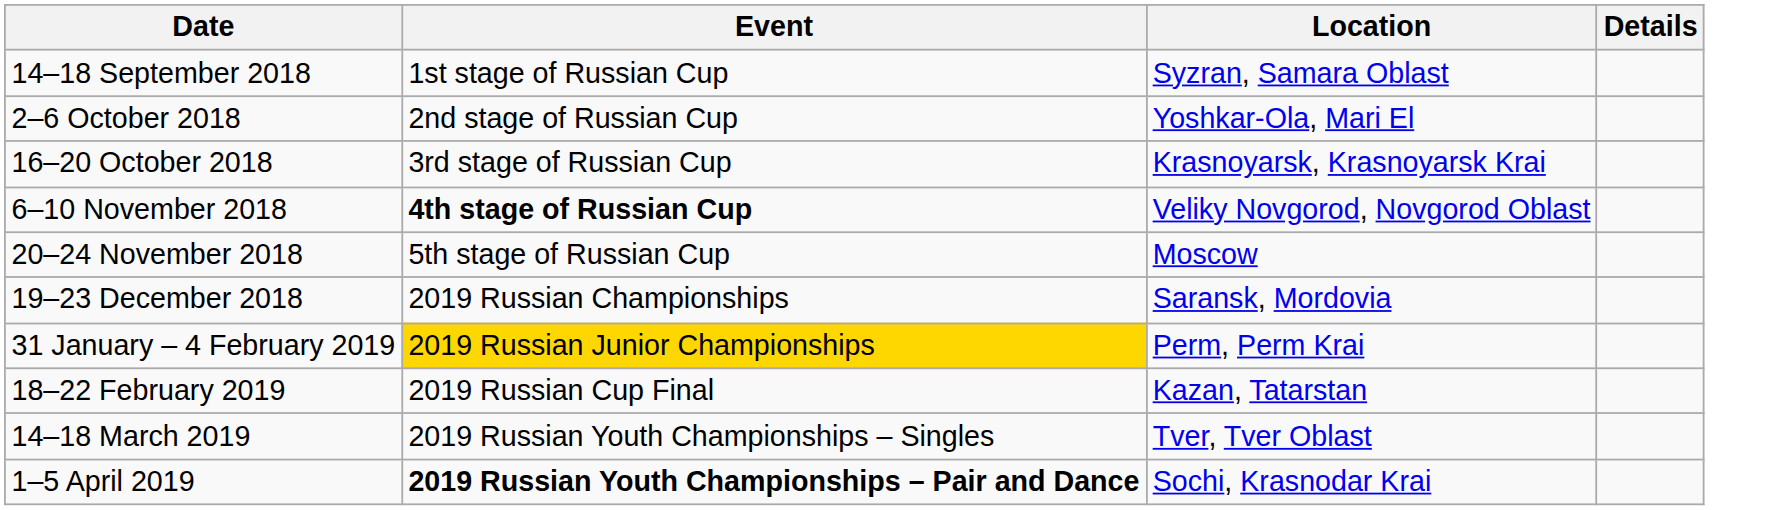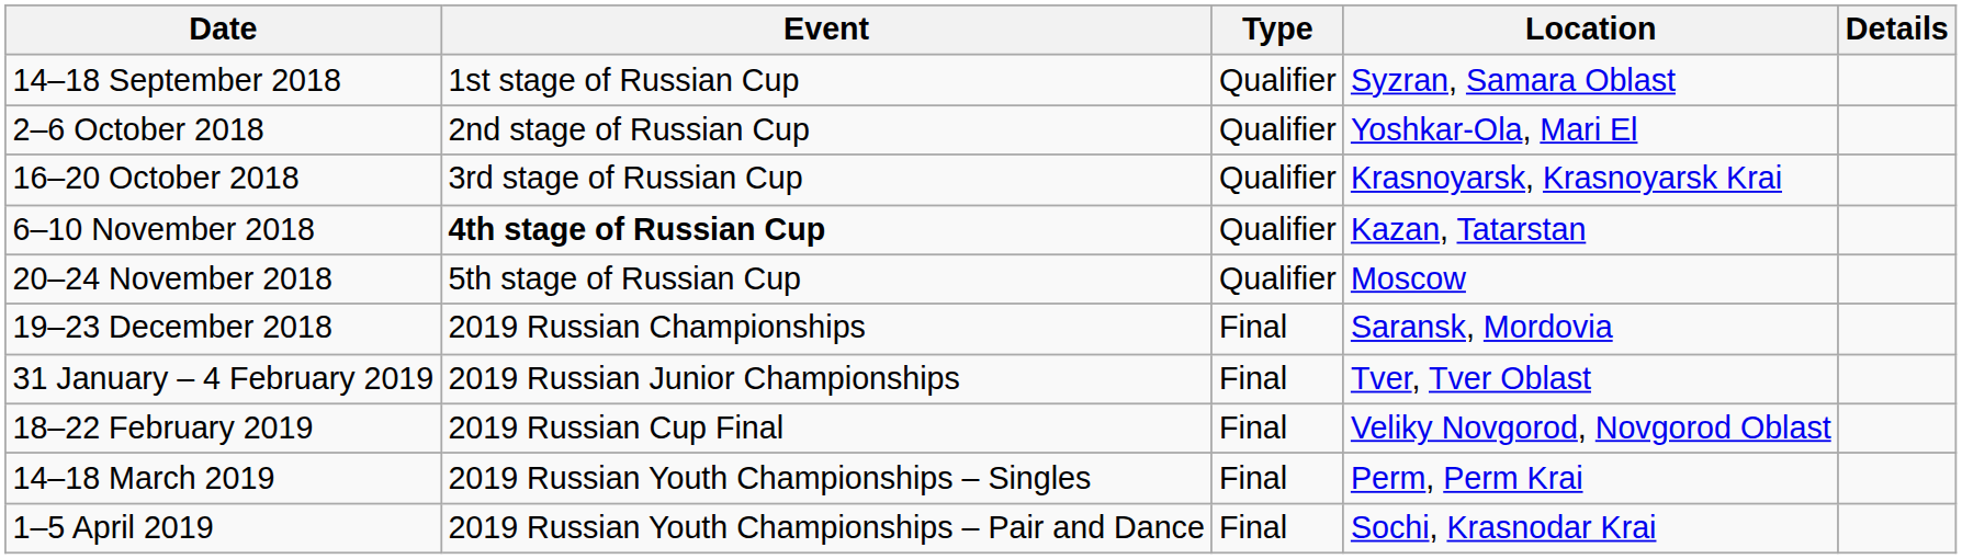 <table class="wikitable">
 <tr>
 <th>Date</th>
 <th>Event</th>
+<th>Type</th>
 <th>Location</th>
 <th>Details</th>
 </tr>
 <tr>
 <td>14–18 September 2018</td>
 <td>1st stage of Russian Cup</td>
+<td>Qualifier</td>
 <td><a href='#'>Syzran</a>, <a href='#'>Samara Oblast</a></td>
 <td></td>
 </tr>
 <tr>
 <td>2–6 October 2018</td>
 <td>2nd stage of Russian Cup</td>
+<td>Qualifier</td>
 <td><a href='#'>Yoshkar-Ola</a>, <a href='#'>Mari El</a></td>
 <td></td>
 </tr>
 <tr>
 <td>16–20 October 2018</td>
 <td>3rd stage of Russian Cup</td>
+<td>Qualifier</td>
 <td><a href='#'>Krasnoyarsk</a>, <a href='#'>Krasnoyarsk Krai</a></td>
 <td></td>
 </tr>
 <tr>
 <td>6–10 November 2018</td>
 <td><strong>4th stage of Russian Cup</strong></td>
-<td><a href='#'>Veliky Novgorod</a>, <a href='#'>Novgorod Oblast</a></td>
+<td>Qualifier</td>
+<td><a href='#'>Kazan</a>, <a href='#'>Tatarstan</a></td>
 <td></td>
 </tr>
 <tr>
 <td>20–24 November 2018</td>
 <td>5th stage of Russian Cup</td>
+<td>Qualifier</td>
 <td><a href='#'>Moscow</a></td>
 <td></td>
 </tr>
 <tr>
 <td>19–23 December 2018</td>
 <td>2019 Russian Championships</td>
+<td>Final</td>
 <td><a href='#'>Saransk</a>, <a href='#'>Mordovia</a></td>
 <td></td>
 </tr>
 <tr>
 <td>31 January – 4 February 2019</td>
-<td style="background: gold;">2019 Russian Junior Championships</td>
-<td><a href='#'>Perm</a>, <a href='#'>Perm Krai</a></td>
+<td>2019 Russian Junior Championships</td>
+<td>Final</td>
+<td><a href='#'>Tver</a>, <a href='#'>Tver Oblast</a></td>
 <td></td>
 </tr>
 <tr>
 <td>18–22 February 2019</td>
 <td>2019 Russian Cup Final</td>
-<td><a href='#'>Kazan</a>, <a href='#'>Tatarstan</a></td>
+<td>Final</td>
+<td><a href='#'>Veliky Novgorod</a>, <a href='#'>Novgorod Oblast</a></td>
 <td></td>
 </tr>
 <tr>
 <td>14–18 March 2019</td>
 <td>2019 Russian Youth Championships – Singles</td>
-<td><a href='#'>Tver</a>, <a href='#'>Tver Oblast</a></td>
+<td>Final</td>
+<td><a href='#'>Perm</a>, <a href='#'>Perm Krai</a></td>
 <td></td>
 </tr>
 <tr>
 <td>1–5 April 2019</td>
-<td><strong>2019 Russian Youth Championships – Pair and Dance</strong></td>
+<td>2019 Russian Youth Championships – Pair and Dance</td>
+<td>Final</td>
 <td><a href='#'>Sochi</a>, <a href='#'>Krasnodar Krai</a></td>
 <td></td>
 </tr>
 </table>
